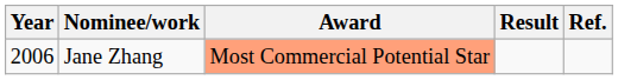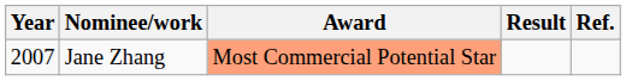 <table class="wikitable">
 <tr>
 <th>Year</th>
 <th>Nominee/work</th>
 <th>Award</th>
 <th><strong>Result</strong></th>
 <th>Ref.</th>
 </tr>
 <tr>
-<td>2006</td>
+<td>2007</td>
 <td>Jane Zhang</td>
 <td style="background: lightsalmon;">Most Commercial Potential Star</td>
 <td></td>
 <td></td>
 </tr>
 </table>
